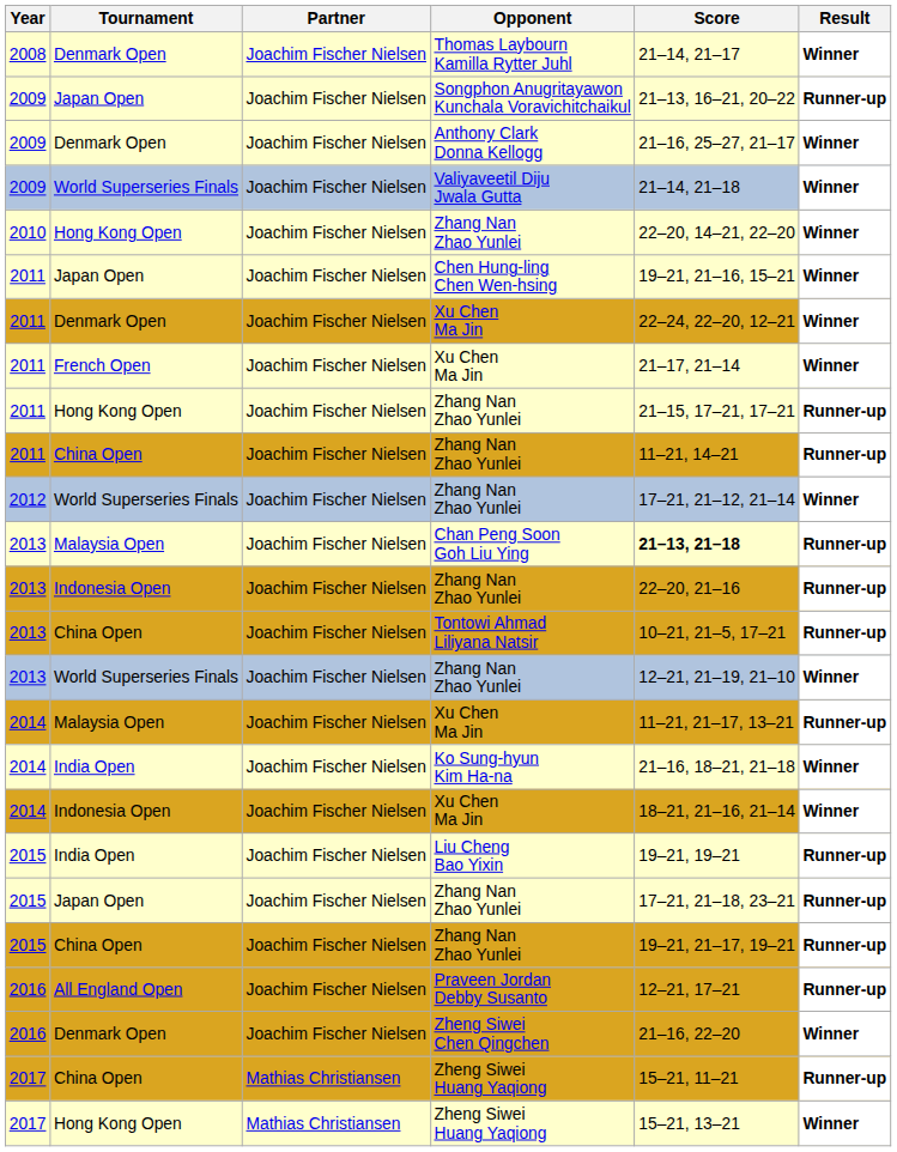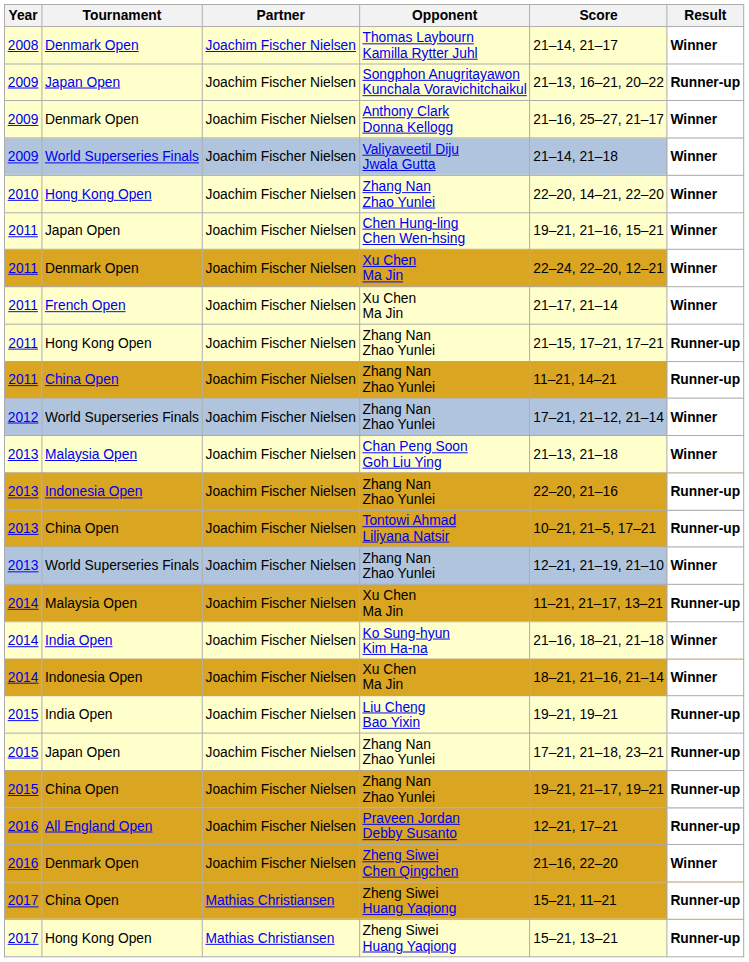 <table class="sortable wikitable" style="font-size: 90%;">
 <tr>
 <th>Year</th>
 <th>Tournament</th>
 <th>Partner</th>
 <th>Opponent</th>
 <th>Score</th>
 <th>Result</th>
 </tr>
 <tr style="background:#FFFFCC">
 <td align="center"><a href='#'>2008</a></td>
 <td align="left"><a href='#'>Denmark Open</a></td>
 <td align="left"> <a href='#'>Joachim Fischer Nielsen</a></td>
 <td align="left"> <a href='#'>Thomas Laybourn</a> <br>  <a href='#'>Kamilla Rytter Juhl</a></td>
 <td align="left">21–14, 21–17</td>
 <td style="text-align:left; background:white"> <strong>Winner</strong></td>
 </tr>
 <tr style="background:#FFFFCC">
 <td align="center"><a href='#'>2009</a></td>
 <td align="left"><a href='#'>Japan Open</a></td>
 <td align="left"> Joachim Fischer Nielsen</td>
 <td align="left"> <a href='#'>Songphon Anugritayawon</a> <br>  <a href='#'>Kunchala Voravichitchaikul</a></td>
 <td align="left">21–13, 16–21, 20–22</td>
 <td style="text-align:left; background:white"> <strong>Runner-up</strong></td>
 </tr>
 <tr style="background:#FFFFCC">
 <td align="center"><a href='#'>2009</a></td>
 <td align="left">Denmark Open</td>
 <td align="left"> Joachim Fischer Nielsen</td>
 <td align="left"> <a href='#'>Anthony Clark</a> <br>  <a href='#'>Donna Kellogg</a></td>
 <td align="left">21–16, 25–27, 21–17</td>
 <td style="text-align:left; background:white"> <strong>Winner</strong></td>
 </tr>
 <tr style="background:#B0C4DE">
 <td align="center"><a href='#'>2009</a></td>
 <td align="left"><a href='#'>World Superseries Finals</a></td>
 <td align="left"> Joachim Fischer Nielsen</td>
 <td align="left"> <a href='#'>Valiyaveetil Diju</a> <br>  <a href='#'>Jwala Gutta</a></td>
 <td align="left">21–14, 21–18</td>
 <td style="text-align:left; background:white"> <strong>Winner</strong></td>
 </tr>
 <tr style="background:#FFFFCC">
 <td align="center"><a href='#'>2010</a></td>
 <td align="left"><a href='#'>Hong Kong Open</a></td>
 <td align="left"> Joachim Fischer Nielsen</td>
 <td align="left"> <a href='#'>Zhang Nan</a> <br>  <a href='#'>Zhao Yunlei</a></td>
 <td align="left">22–20, 14–21, 22–20</td>
 <td style="text-align:left; background:white"> <strong>Winner</strong></td>
 </tr>
 <tr style="background:#FFFFCC">
 <td align="center"><a href='#'>2011</a></td>
 <td align="left">Japan Open</td>
 <td align="left"> Joachim Fischer Nielsen</td>
 <td align="left"> <a href='#'>Chen Hung-ling</a> <br>  <a href='#'>Chen Wen-hsing</a></td>
 <td align="left">19–21, 21–16, 15–21</td>
 <td style="text-align:left; background:white"> <strong>Winner</strong></td>
 </tr>
 <tr style="background:#DAA520">
 <td align="center"><a href='#'>2011</a></td>
 <td align="left">Denmark Open</td>
 <td align="left"> Joachim Fischer Nielsen</td>
 <td align="left"> <a href='#'>Xu Chen</a> <br>  <a href='#'>Ma Jin</a></td>
 <td align="left">22–24, 22–20, 12–21</td>
 <td style="text-align:left; background:white"> <strong>Winner</strong></td>
 </tr>
 <tr style="background:#FFFFCC">
 <td align="center"><a href='#'>2011</a></td>
 <td align="left"><a href='#'>French Open</a></td>
 <td align="left"> Joachim Fischer Nielsen</td>
 <td align="left"> Xu Chen <br>  Ma Jin</td>
 <td align="left">21–17, 21–14</td>
 <td style="text-align:left; background:white"> <strong>Winner</strong></td>
 </tr>
 <tr style="background:#FFFFCC">
 <td align="center"><a href='#'>2011</a></td>
 <td align="left">Hong Kong Open</td>
 <td align="left"> Joachim Fischer Nielsen</td>
 <td align="left"> Zhang Nan <br>  Zhao Yunlei</td>
 <td align="left">21–15, 17–21, 17–21</td>
 <td style="text-align:left; background:white"> <strong>Runner-up</strong></td>
 </tr>
 <tr style="background:#DAA520">
 <td align="center"><a href='#'>2011</a></td>
 <td align="left"><a href='#'>China Open</a></td>
 <td align="left"> Joachim Fischer Nielsen</td>
 <td align="left"> Zhang Nan <br>  Zhao Yunlei</td>
 <td align="left">11–21, 14–21</td>
 <td style="text-align:left; background:white"> <strong>Runner-up</strong></td>
 </tr>
 <tr style="background:#B0C4DE">
 <td align="center"><a href='#'>2012</a></td>
 <td align="left">World Superseries Finals</td>
 <td align="left"> Joachim Fischer Nielsen</td>
 <td align="left"> Zhang Nan <br>  Zhao Yunlei</td>
 <td align="left">17–21, 21–12, 21–14</td>
 <td style="text-align:left; background:white"> <strong>Winner</strong></td>
 </tr>
 <tr style="background:#FFFFCC">
 <td align="center"><a href='#'>2013</a></td>
 <td align="left"><a href='#'>Malaysia Open</a></td>
 <td align="left"> Joachim Fischer Nielsen</td>
 <td align="left"> <a href='#'>Chan Peng Soon</a> <br>  <a href='#'>Goh Liu Ying</a></td>
-<td align="left"><strong>21–13, 21–18</strong></td>
-<td style="text-align:left; background:white"> <strong>Runner-up</strong></td>
+<td align="left">21–13, 21–18</td>
+<td style="text-align:left; background:white"> <strong>Winner</strong></td>
 </tr>
 <tr style="background:#DAA520">
 <td align="center"><a href='#'>2013</a></td>
 <td align="left"><a href='#'>Indonesia Open</a></td>
 <td align="left"> Joachim Fischer Nielsen</td>
 <td align="left"> Zhang Nan <br>  Zhao Yunlei</td>
 <td align="left">22–20, 21–16</td>
 <td style="text-align:left; background:white"> <strong>Runner-up</strong></td>
 </tr>
 <tr style="background:#DAA520">
 <td align="center"><a href='#'>2013</a></td>
 <td align="left">China Open</td>
 <td align="left"> Joachim Fischer Nielsen</td>
 <td align="left"> <a href='#'>Tontowi Ahmad</a> <br>  <a href='#'>Liliyana Natsir</a></td>
 <td align="left">10–21, 21–5, 17–21</td>
 <td style="text-align:left; background:white"> <strong>Runner-up</strong></td>
 </tr>
 <tr style="background:#B0C4DE">
 <td align="center"><a href='#'>2013</a></td>
 <td align="left">World Superseries Finals</td>
 <td align="left"> Joachim Fischer Nielsen</td>
 <td align="left"> Zhang Nan <br>  Zhao Yunlei</td>
 <td align="left">12–21, 21–19, 21–10</td>
 <td style="text-align:left; background:white"> <strong>Winner</strong></td>
 </tr>
 <tr style="background:#DAA520">
 <td align="center"><a href='#'>2014</a></td>
 <td align="left">Malaysia Open</td>
 <td align="left"> Joachim Fischer Nielsen</td>
 <td align="left"> Xu Chen <br>  Ma Jin</td>
 <td align="left">11–21, 21–17, 13–21</td>
 <td style="text-align:left; background:white"> <strong>Runner-up</strong></td>
 </tr>
 <tr style="background:#FFFFCC">
 <td align="center"><a href='#'>2014</a></td>
 <td align="left"><a href='#'>India Open</a></td>
 <td align="left"> Joachim Fischer Nielsen</td>
 <td align="left"> <a href='#'>Ko Sung-hyun</a> <br>  <a href='#'>Kim Ha-na</a></td>
 <td align="left">21–16, 18–21, 21–18</td>
 <td style="text-align:left; background:white"> <strong>Winner</strong></td>
 </tr>
 <tr style="background:#DAA520">
 <td align="center"><a href='#'>2014</a></td>
 <td align="left">Indonesia Open</td>
 <td align="left"> Joachim Fischer Nielsen</td>
 <td align="left"> Xu Chen <br>  Ma Jin</td>
 <td align="left">18–21, 21–16, 21–14</td>
 <td style="text-align:left; background:white"> <strong>Winner</strong></td>
 </tr>
 <tr style="background:#FFFFCC">
 <td align="center"><a href='#'>2015</a></td>
 <td align="left">India Open</td>
 <td align="left"> Joachim Fischer Nielsen</td>
 <td align="left"> <a href='#'>Liu Cheng</a> <br>  <a href='#'>Bao Yixin</a></td>
 <td align="left">19–21, 19–21</td>
 <td style="text-align:left; background:white"> <strong>Runner-up</strong></td>
 </tr>
 <tr style="background:#FFFFCC">
 <td align="center"><a href='#'>2015</a></td>
 <td align="left">Japan Open</td>
 <td align="left"> Joachim Fischer Nielsen</td>
 <td align="left"> Zhang Nan <br>  Zhao Yunlei</td>
 <td align="left">17–21, 21–18, 23–21</td>
 <td style="text-align:left; background:white"> <strong>Runner-up</strong></td>
 </tr>
 <tr style="background:#DAA520">
 <td align="center"><a href='#'>2015</a></td>
 <td align="left">China Open</td>
 <td align="left"> Joachim Fischer Nielsen</td>
 <td align="left"> Zhang Nan <br>  Zhao Yunlei</td>
 <td align="left">19–21, 21–17, 19–21</td>
 <td style="text-align:left; background:white"> <strong>Runner-up</strong></td>
 </tr>
 <tr style="background:#DAA520">
 <td align="center"><a href='#'>2016</a></td>
 <td align="left"><a href='#'>All England Open</a></td>
 <td align="left"> Joachim Fischer Nielsen</td>
 <td align="left"> <a href='#'>Praveen Jordan</a> <br>  <a href='#'>Debby Susanto</a></td>
 <td align="left">12–21, 17–21</td>
 <td style="text-align:left; background:white"> <strong>Runner-up</strong></td>
 </tr>
 <tr style="background:#DAA520">
 <td align="center"><a href='#'>2016</a></td>
 <td align="left">Denmark Open</td>
 <td align="left"> Joachim Fischer Nielsen</td>
 <td align="left"> <a href='#'>Zheng Siwei</a> <br>  <a href='#'>Chen Qingchen</a></td>
 <td align="left">21–16, 22–20</td>
 <td style="text-align:left; background:white"> <strong>Winner</strong></td>
 </tr>
 <tr style="background:#DAA520">
 <td align="center"><a href='#'>2017</a></td>
 <td align="left">China Open</td>
 <td align="left"> <a href='#'>Mathias Christiansen</a></td>
 <td align="left"> Zheng Siwei <br>  <a href='#'>Huang Yaqiong</a></td>
 <td align="left">15–21, 11–21</td>
 <td style="text-align:left; background:white"> <strong>Runner-up</strong></td>
 </tr>
 <tr style="background:#FFFFCC">
 <td align="center"><a href='#'>2017</a></td>
 <td align="left">Hong Kong Open</td>
 <td align="left"> <a href='#'>Mathias Christiansen</a></td>
 <td align="left"> Zheng Siwei <br>  <a href='#'>Huang Yaqiong</a></td>
 <td align="left">15–21, 13–21</td>
-<td style="text-align:left; background:white"> <strong>Winner</strong></td>
+<td style="text-align:left; background:white"> <strong>Runner-up</strong></td>
 </tr>
 </table>
